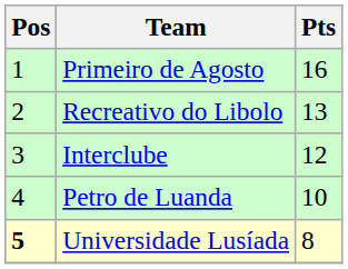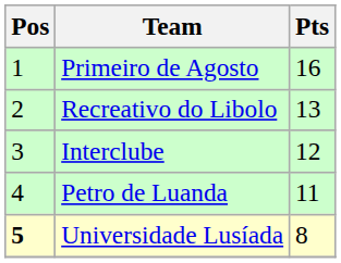 <table class="wikitable" style="font-size:90%;">
 <tr>
 <th>Pos</th>
 <th>Team</th>
 <th>Pts</th>
 </tr>
 <tr style="background: #ccffcc;">
 <td>1</td>
 <td><a href='#'>Primeiro de Agosto</a></td>
 <td>16</td>
 </tr>
 <tr style="background: #ccffcc;">
 <td>2</td>
 <td><a href='#'>Recreativo do Libolo</a></td>
 <td>13</td>
 </tr>
 <tr style="background: #ccffcc;">
 <td>3</td>
 <td><a href='#'>Interclube</a></td>
 <td>12</td>
 </tr>
 <tr style="background: #ccffcc;">
 <td>4</td>
 <td><a href='#'>Petro de Luanda</a></td>
-<td>10</td>
+<td>11</td>
 </tr>
 <tr style="background: #ffffcc;">
 <td><strong>5</strong></td>
 <td><a href='#'>Universidade Lusíada</a></td>
 <td>8</td>
 </tr>
 <tr>
 </tr>
 </table>
